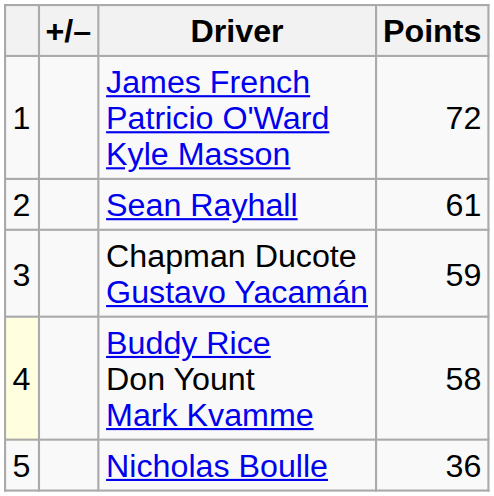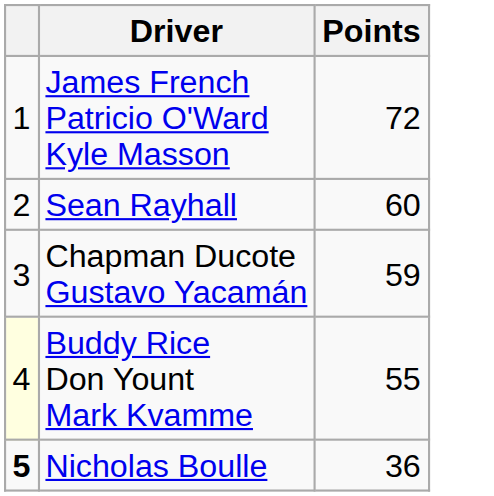 <table class="wikitable" style="font-size: 95%;">
 <tr>
 <th scope="col"></th>
-<th scope="col">+/–</th>
 <th scope="col">Driver</th>
 <th scope="col">Points</th>
 </tr>
 <tr>
 <td align=center>1</td>
-<td align="left"></td>
 <td> <a href='#'>James French</a><br> <a href='#'>Patricio O'Ward</a><br> <a href='#'>Kyle Masson</a></td>
 <td align=right>72</td>
 </tr>
 <tr>
 <td align=center>2</td>
-<td align="left"></td>
 <td> <a href='#'>Sean Rayhall</a></td>
-<td align=right>61</td>
+<td align=right>60</td>
 </tr>
 <tr>
 <td align=center>3</td>
-<td align="left"></td>
 <td> Chapman Ducote<br> <a href='#'>Gustavo Yacamán</a></td>
 <td align=right>59</td>
 </tr>
 <tr>
 <td align=center style="background: lightyellow;">4</td>
-<td align="left"></td>
 <td> <a href='#'>Buddy Rice</a><br> Don Yount<br> <a href='#'>Mark Kvamme</a></td>
-<td align=right>58</td>
+<td align=right>55</td>
 </tr>
 <tr>
-<td align=center>5</td>
-<td align="left"></td>
+<td align=center><strong>5</strong></td>
 <td> <a href='#'>Nicholas Boulle</a></td>
 <td align=right>36</td>
 </tr>
 </table>
